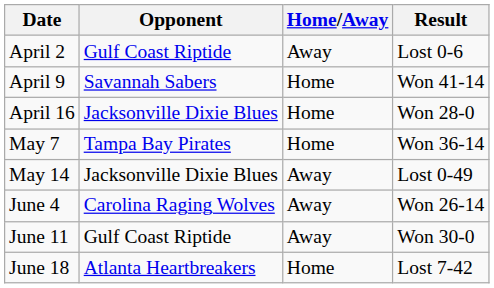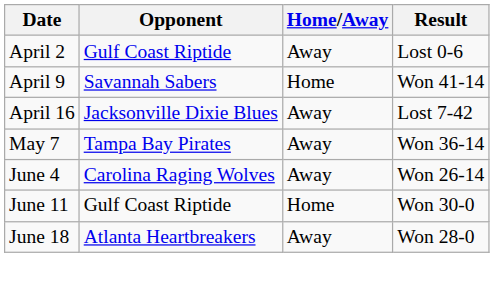 <table class="wikitable">
 <tr>
 <th>Date</th>
 <th>Opponent</th>
 <th><a href='#'>Home</a>/<a href='#'>Away</a></th>
 <th>Result</th>
 </tr>
 <tr>
 <td>April 2</td>
 <td><a href='#'>Gulf Coast Riptide</a></td>
 <td>Away</td>
 <td>Lost 0-6</td>
 </tr>
 <tr>
 <td>April 9</td>
 <td><a href='#'>Savannah Sabers</a></td>
 <td>Home</td>
 <td>Won 41-14</td>
 </tr>
 <tr>
 <td>April 16</td>
 <td><a href='#'>Jacksonville Dixie Blues</a></td>
-<td>Home</td>
-<td>Won 28-0</td>
+<td>Away</td>
+<td>Lost 7-42</td>
 </tr>
 <tr>
 <td>May 7</td>
 <td><a href='#'>Tampa Bay Pirates</a></td>
-<td>Home</td>
+<td>Away</td>
 <td>Won 36-14</td>
-</tr>
-<tr>
-<td>May 14</td>
-<td>Jacksonville Dixie Blues</td>
-<td>Away</td>
-<td>Lost 0-49</td>
 </tr>
 <tr>
 <td>June 4</td>
 <td><a href='#'>Carolina Raging Wolves</a></td>
 <td>Away</td>
 <td>Won 26-14</td>
 </tr>
 <tr>
 <td>June 11</td>
 <td>Gulf Coast Riptide</td>
-<td>Away</td>
+<td>Home</td>
 <td>Won 30-0</td>
 </tr>
 <tr>
 <td>June 18</td>
 <td><a href='#'>Atlanta Heartbreakers</a></td>
-<td>Home</td>
-<td>Lost 7-42</td>
+<td>Away</td>
+<td>Won 28-0</td>
 </tr>
 </table>
